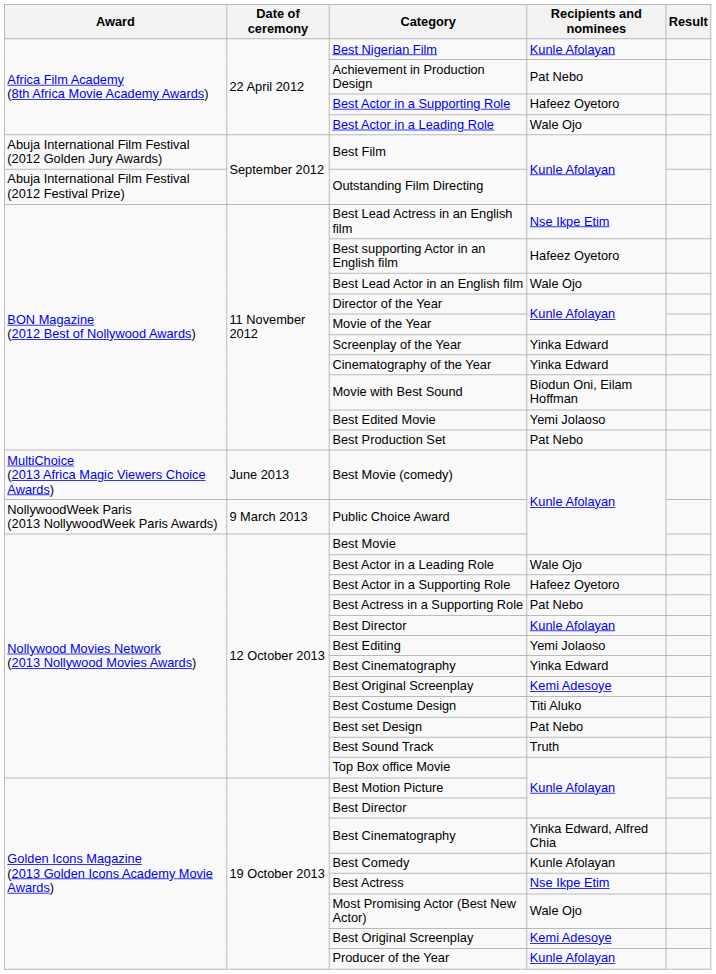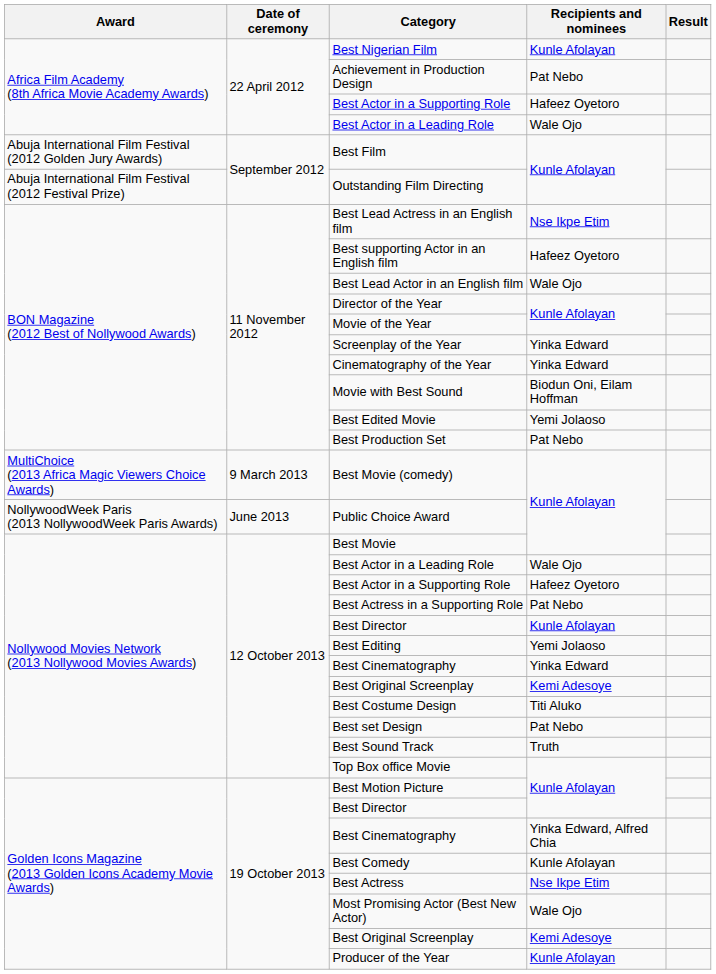 <table class="wikitable sortable" style="width:100%">
 <tr>
 <th>Award</th>
 <th>Date of ceremony</th>
 <th>Category</th>
 <th>Recipients and nominees</th>
 <th>Result</th>
 </tr>
 <tr>
 <td rowspan=4><a href='#'>Africa Film Academy</a> <br> (<a href='#'>8th Africa Movie Academy Awards</a>)</td>
 <td rowspan=4>22 April 2012</td>
 <td><a href='#'>Best Nigerian Film</a></td>
 <td><a href='#'>Kunle Afolayan</a></td>
 <td></td>
 </tr>
 <tr>
 <td>Achievement in Production Design</td>
 <td>Pat Nebo</td>
 <td></td>
 </tr>
 <tr>
 <td><a href='#'>Best Actor in a Supporting Role</a></td>
 <td>Hafeez Oyetoro</td>
 <td></td>
 </tr>
 <tr>
 <td><a href='#'>Best Actor in a Leading Role</a></td>
 <td>Wale Ojo</td>
 <td></td>
 </tr>
 <tr>
 <td>Abuja International Film Festival <br> (2012 Golden Jury Awards)</td>
 <td rowspan=2>September 2012</td>
 <td>Best Film</td>
 <td rowspan=2><a href='#'>Kunle Afolayan</a></td>
 <td></td>
 </tr>
 <tr>
 <td>Abuja International Film Festival <br> (2012 Festival Prize)</td>
 <td>Outstanding Film Directing</td>
 <td></td>
 </tr>
 <tr>
 <td rowspan=10><a href='#'>BON Magazine</a> <br> (<a href='#'>2012 Best of Nollywood Awards</a>)</td>
 <td rowspan=10>11 November 2012</td>
 <td>Best Lead Actress in an English film</td>
 <td><a href='#'>Nse Ikpe Etim</a></td>
 <td></td>
 </tr>
 <tr>
 <td>Best supporting Actor in an English film</td>
 <td>Hafeez Oyetoro</td>
 <td></td>
 </tr>
 <tr>
 <td>Best Lead Actor in an English film</td>
 <td>Wale Ojo</td>
 <td></td>
 </tr>
 <tr>
 <td>Director of the Year</td>
 <td rowspan=2><a href='#'>Kunle Afolayan</a></td>
 <td></td>
 </tr>
 <tr>
 <td>Movie of the Year</td>
 <td></td>
 </tr>
 <tr>
 <td>Screenplay of the Year</td>
 <td>Yinka Edward</td>
 <td></td>
 </tr>
 <tr>
 <td>Cinematography of the Year</td>
 <td>Yinka Edward</td>
 <td></td>
 </tr>
 <tr>
 <td>Movie with Best Sound</td>
 <td>Biodun Oni, Eilam Hoffman</td>
 <td></td>
 </tr>
 <tr>
 <td>Best Edited Movie</td>
 <td>Yemi Jolaoso</td>
 <td></td>
 </tr>
 <tr>
 <td>Best Production Set</td>
 <td>Pat Nebo</td>
 <td></td>
 </tr>
 <tr>
 <td><a href='#'>MultiChoice</a> <br> (<a href='#'>2013 Africa Magic Viewers Choice Awards</a>)</td>
-<td>June 2013</td>
+<td>9 March 2013</td>
 <td>Best Movie (comedy)</td>
 <td rowspan=3><a href='#'>Kunle Afolayan</a></td>
 <td></td>
 </tr>
 <tr>
 <td>NollywoodWeek Paris <br> (2013 NollywoodWeek Paris Awards)</td>
-<td>9 March 2013</td>
+<td>June 2013</td>
 <td>Public Choice Award</td>
 <td></td>
 </tr>
 <tr>
 <td rowspan=12><a href='#'>Nollywood Movies Network</a> <br> (<a href='#'>2013 Nollywood Movies Awards</a>)</td>
 <td rowspan=12>12 October 2013</td>
 <td>Best Movie</td>
 <td></td>
 </tr>
 <tr>
 <td>Best Actor in a Leading Role</td>
 <td>Wale Ojo</td>
 <td></td>
 </tr>
 <tr>
 <td>Best Actor in a Supporting Role</td>
 <td>Hafeez Oyetoro</td>
 <td></td>
 </tr>
 <tr>
 <td>Best Actress in a Supporting Role</td>
 <td>Pat Nebo</td>
 <td></td>
 </tr>
 <tr>
 <td>Best Director</td>
 <td><a href='#'>Kunle Afolayan</a></td>
 <td></td>
 </tr>
 <tr>
 <td>Best Editing</td>
 <td>Yemi Jolaoso</td>
 <td></td>
 </tr>
 <tr>
 <td>Best Cinematography</td>
 <td>Yinka Edward</td>
 <td></td>
 </tr>
 <tr>
 <td>Best Original Screenplay</td>
 <td><a href='#'>Kemi Adesoye</a></td>
 <td></td>
 </tr>
 <tr>
 <td>Best Costume Design</td>
 <td>Titi Aluko</td>
 <td></td>
 </tr>
 <tr>
 <td>Best set Design</td>
 <td>Pat Nebo</td>
 <td></td>
 </tr>
 <tr>
 <td>Best Sound Track</td>
 <td>Truth</td>
 <td></td>
 </tr>
 <tr>
 <td>Top Box office Movie</td>
 <td rowspan=3><a href='#'>Kunle Afolayan</a></td>
 <td></td>
 </tr>
 <tr>
 <td rowspan=8><a href='#'>Golden Icons Magazine</a> <br> (<a href='#'>2013 Golden Icons Academy Movie Awards</a>)</td>
 <td rowspan=8>19 October 2013</td>
 <td>Best Motion Picture</td>
 <td></td>
 </tr>
 <tr>
 <td>Best Director</td>
 <td></td>
 </tr>
 <tr>
 <td>Best Cinematography</td>
 <td>Yinka Edward, Alfred Chia</td>
 <td></td>
 </tr>
 <tr>
 <td>Best Comedy</td>
 <td>Kunle Afolayan</td>
 <td></td>
 </tr>
 <tr>
 <td>Best Actress</td>
 <td><a href='#'>Nse Ikpe Etim</a></td>
 <td></td>
 </tr>
 <tr>
 <td>Most Promising Actor (Best New Actor)</td>
 <td>Wale Ojo</td>
 <td></td>
 </tr>
 <tr>
 <td>Best Original Screenplay</td>
 <td><a href='#'>Kemi Adesoye</a></td>
 <td></td>
 </tr>
 <tr>
 <td>Producer of the Year</td>
 <td><a href='#'>Kunle Afolayan</a></td>
 <td></td>
 </tr>
 </table>
